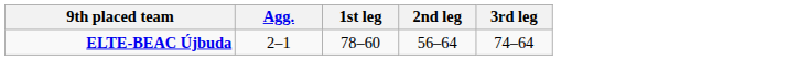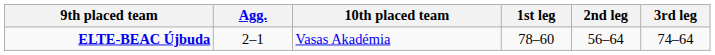 <table class=wikitable style="text-align:center">
 <tr>
 <th width=225>9th placed team</th>
 <th width=80><a href='#'>Agg.</a></th>
+<th width=225>10th placed team</th>
 <th width=70>1st leg</th>
 <th width=70>2nd leg</th>
 <th width=70>3rd leg</th>
 </tr>
 <tr>
 <td align=right><strong><a href='#'>ELTE-BEAC Újbuda</a></strong></td>
 <td>2–1</td>
+<td align=left><a href='#'>Vasas Akadémia</a></td>
 <td>78–60</td>
 <td>56–64</td>
 <td>74–64</td>
 </tr>
 </table>
